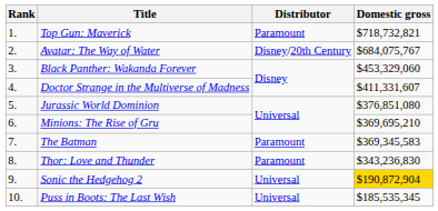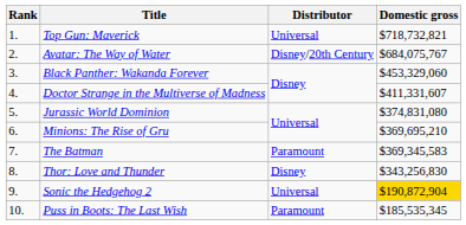 <table class="wikitable sortable" style="margin:auto; margin:auto;">
 <tr>
 <th>Rank</th>
 <th>Title</th>
 <th>Distributor</th>
 <th>Domestic gross</th>
 </tr>
 <tr>
 <td>1.</td>
 <td><em><a href='#'>Top Gun: Maverick</a></em></td>
-<td><a href='#'>Paramount</a></td>
+<td><a href='#'>Universal</a></td>
 <td>$718,732,821</td>
 </tr>
 <tr>
 <td>2.</td>
 <td><em><a href='#'>Avatar: The Way of Water</a></em></td>
 <td><a href='#'>Disney</a>/<a href='#'>20th Century</a></td>
 <td>$684,075,767</td>
 </tr>
 <tr>
 <td>3.</td>
 <td><em><a href='#'>Black Panther: Wakanda Forever</a></em></td>
 <td rowspan="2"><a href='#'>Disney</a></td>
 <td>$453,329,060</td>
 </tr>
 <tr>
 <td>4.</td>
 <td><em><a href='#'>Doctor Strange in the Multiverse of Madness</a></em></td>
 <td>$411,331,607</td>
 </tr>
 <tr>
 <td>5.</td>
 <td><em><a href='#'>Jurassic World Dominion</a></em></td>
 <td rowspan="2"><a href='#'>Universal</a></td>
-<td>$376,851,080</td>
+<td>$374,831,080</td>
 </tr>
 <tr>
 <td>6.</td>
 <td><em><a href='#'>Minions: The Rise of Gru</a></em></td>
 <td>$369,695,210</td>
 </tr>
 <tr>
 <td>7.</td>
 <td><em><a href='#'>The Batman</a></em></td>
 <td><a href='#'>Paramount</a></td>
 <td>$369,345,583</td>
 </tr>
 <tr>
 <td>8.</td>
 <td><em><a href='#'>Thor: Love and Thunder</a></em></td>
-<td><a href='#'>Paramount</a></td>
-<td>$343,236,830</td>
+<td><a href='#'>Disney</a></td>
+<td>$343,256,830</td>
 </tr>
 <tr>
 <td>9.</td>
 <td><em><a href='#'>Sonic the Hedgehog 2</a></em></td>
 <td><a href='#'>Universal</a></td>
 <td style="background: gold;">$190,872,904</td>
 </tr>
 <tr>
 <td>10.</td>
 <td><em><a href='#'>Puss in Boots: The Last Wish</a></em></td>
-<td><a href='#'>Universal</a></td>
+<td><a href='#'>Paramount</a></td>
 <td>$185,535,345</td>
 </tr>
 </table>
